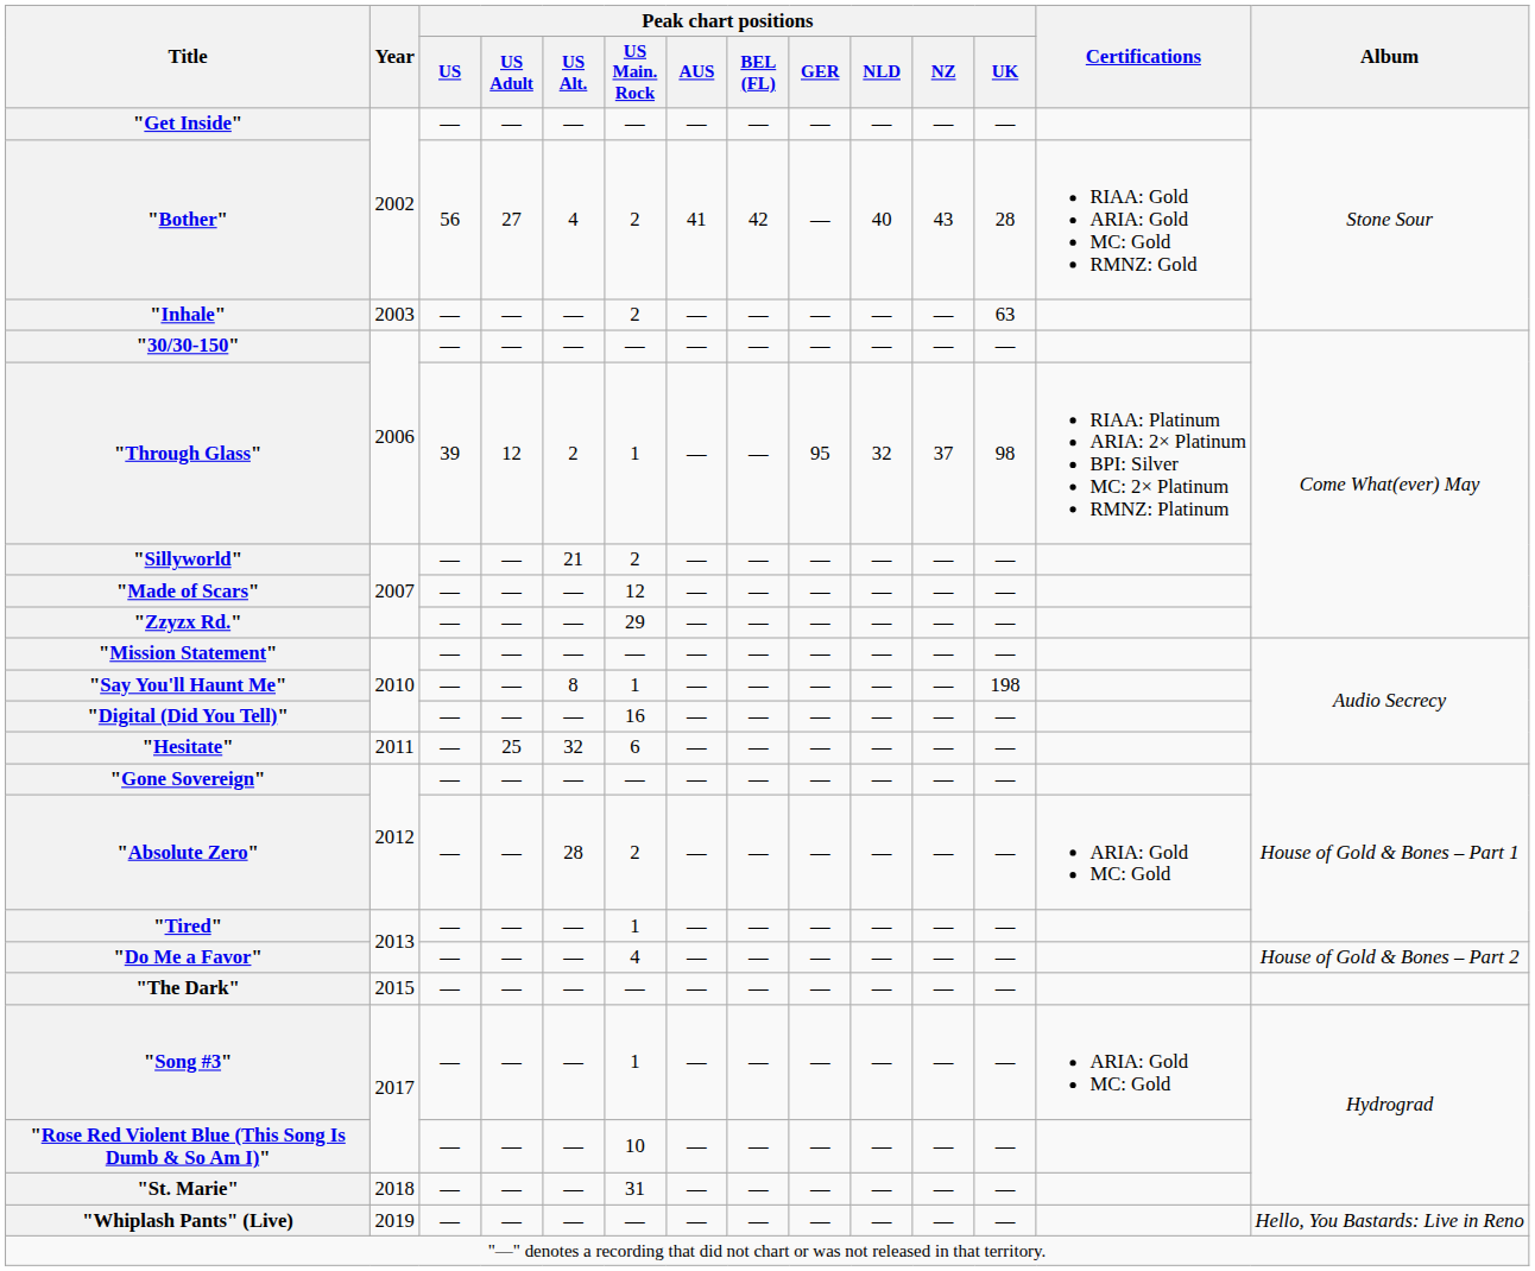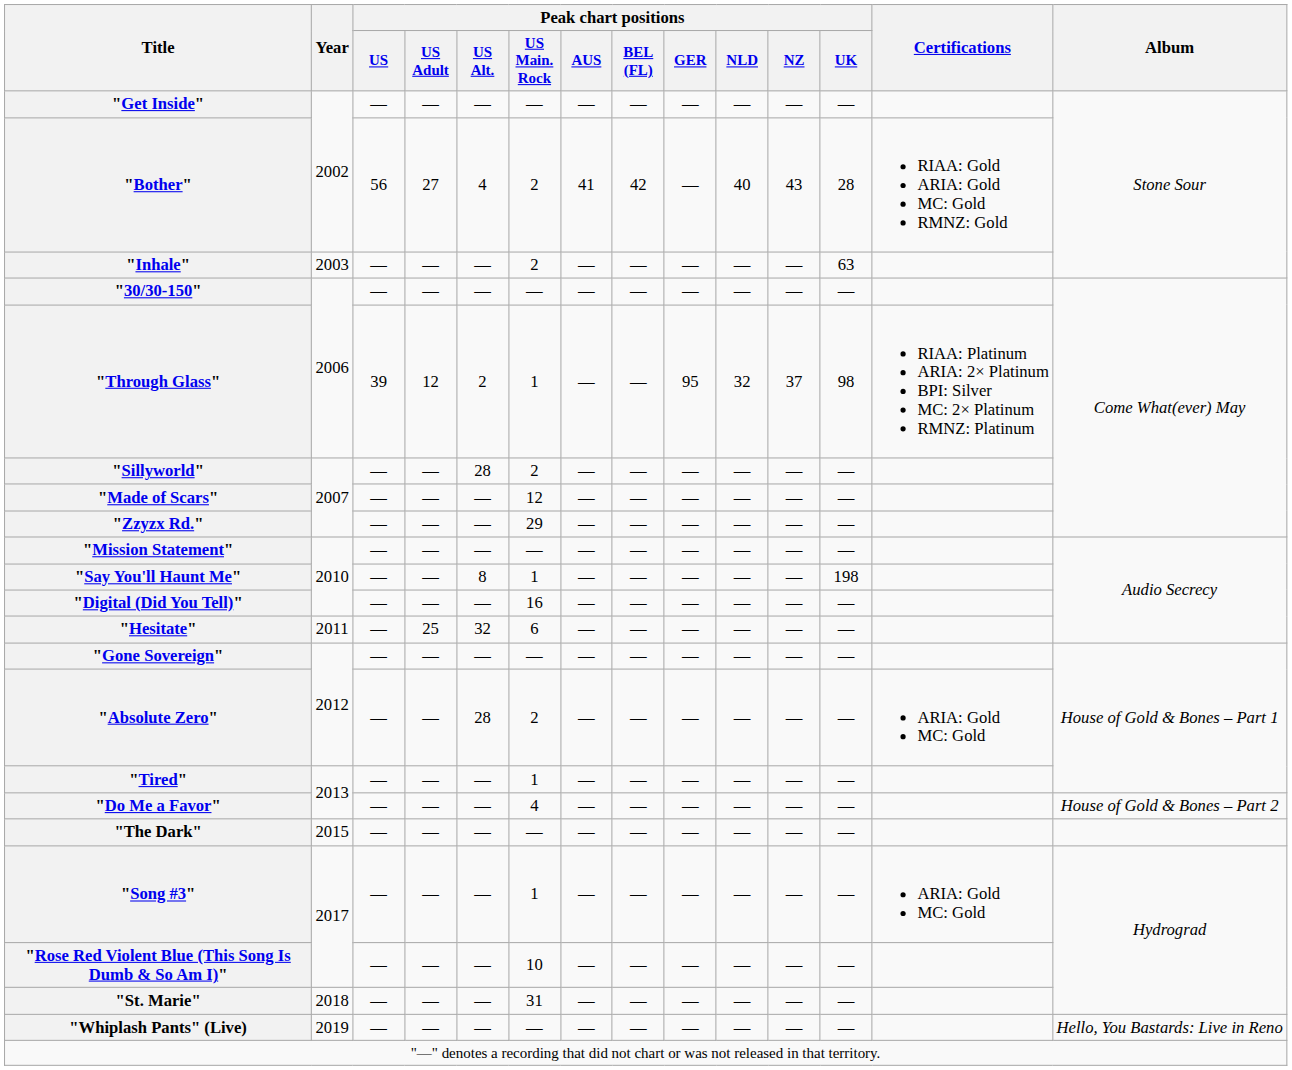 <table class="wikitable plainrowheaders" style="text-align:center;">
 <tr>
 <th scope="col" rowspan="2" style="width:18em;">Title</th>
 <th scope="col" rowspan="2">Year</th>
 <th scope="col" colspan="10">Peak chart positions</th>
 <th scope="col" rowspan="2"><a href='#'>Certifications</a></th>
 <th scope="col" rowspan="2">Album</th>
 </tr>
 <tr>
 <th scope="col" style="width:3em;font-size:90%;"><a href='#'>US</a><br></th>
 <th scope="col" style="width:3em;font-size:90%;"><a href='#'>US<br>Adult</a><br></th>
 <th scope="col" style="width:3em;font-size:90%;"><a href='#'>US<br>Alt.</a><br></th>
 <th scope="col" style="width:3em;font-size:90%;"><a href='#'>US<br>Main. Rock</a><br></th>
 <th scope="col" style="width:3em;font-size:90%;"><a href='#'>AUS</a><br></th>
 <th scope="col" style="width:3em;font-size:90%;"><a href='#'>BEL<br>(FL)</a><br></th>
 <th scope="col" style="width:3em;font-size:90%;"><a href='#'>GER</a><br></th>
 <th scope="col" style="width:3em;font-size:90%;"><a href='#'>NLD</a><br></th>
 <th scope="col" style="width:3em;font-size:90%;"><a href='#'>NZ</a><br></th>
 <th scope="col" style="width:3em;font-size:90%;"><a href='#'>UK</a><br></th>
 </tr>
 <tr>
 <th scope="row">"<a href='#'>Get Inside</a>"</th>
 <td rowspan="2">2002</td>
 <td>—</td>
 <td>—</td>
 <td>—</td>
 <td>—</td>
 <td>—</td>
 <td>—</td>
 <td>—</td>
 <td>—</td>
 <td>—</td>
 <td>—</td>
 <td></td>
 <td rowspan="3"><em>Stone Sour</em></td>
 </tr>
 <tr>
 <th scope="row">"<a href='#'>Bother</a>"</th>
 <td>56</td>
 <td>27</td>
 <td>4</td>
 <td>2</td>
 <td>41</td>
 <td>42</td>
 <td>—</td>
 <td>40</td>
 <td>43</td>
 <td>28</td>
 <td align="left"><br><ul><li>RIAA: Gold</li><li>ARIA: Gold</li><li>MC: Gold</li><li>RMNZ: Gold</li></ul></td>
 </tr>
 <tr>
 <th scope="row">"<a href='#'>Inhale</a>"</th>
 <td>2003</td>
 <td>—</td>
 <td>—</td>
 <td>—</td>
 <td>2</td>
 <td>—</td>
 <td>—</td>
 <td>—</td>
 <td>—</td>
 <td>—</td>
 <td>63</td>
 <td></td>
 </tr>
 <tr>
 <th scope="row">"<a href='#'>30/30-150</a>"</th>
 <td rowspan="2">2006</td>
 <td>—</td>
 <td>—</td>
 <td>—</td>
 <td>—</td>
 <td>—</td>
 <td>—</td>
 <td>—</td>
 <td>—</td>
 <td>—</td>
 <td>—</td>
 <td></td>
 <td rowspan="5"><em>Come What(ever) May</em></td>
 </tr>
 <tr>
 <th scope="row">"<a href='#'>Through Glass</a>"</th>
 <td>39</td>
 <td>12</td>
 <td>2</td>
 <td>1</td>
 <td>—</td>
 <td>—</td>
 <td>95</td>
 <td>32</td>
 <td>37</td>
 <td>98</td>
 <td align="left"><br><ul><li>RIAA: Platinum</li><li>ARIA: 2× Platinum</li><li>BPI: Silver</li><li>MC: 2× Platinum</li><li>RMNZ: Platinum</li></ul></td>
 </tr>
 <tr>
 <th scope="row">"<a href='#'>Sillyworld</a>"</th>
 <td rowspan="3">2007</td>
 <td>—</td>
 <td>—</td>
-<td>21</td>
+<td>28</td>
 <td>2</td>
 <td>—</td>
 <td>—</td>
 <td>—</td>
 <td>—</td>
 <td>—</td>
 <td>—</td>
 <td></td>
 </tr>
 <tr>
 <th scope="row">"<a href='#'>Made of Scars</a>"</th>
 <td>—</td>
 <td>—</td>
 <td>—</td>
 <td>12</td>
 <td>—</td>
 <td>—</td>
 <td>—</td>
 <td>—</td>
 <td>—</td>
 <td>—</td>
 <td></td>
 </tr>
 <tr>
 <th scope="row">"<a href='#'>Zzyzx Rd.</a>"</th>
 <td>—</td>
 <td>—</td>
 <td>—</td>
 <td>29</td>
 <td>—</td>
 <td>—</td>
 <td>—</td>
 <td>—</td>
 <td>—</td>
 <td>—</td>
 <td></td>
 </tr>
 <tr>
 <th scope="row">"<a href='#'>Mission Statement</a>"</th>
 <td rowspan="3">2010</td>
 <td>—</td>
 <td>—</td>
 <td>—</td>
 <td>—</td>
 <td>—</td>
 <td>—</td>
 <td>—</td>
 <td>—</td>
 <td>—</td>
 <td>—</td>
 <td></td>
 <td rowspan="4"><em>Audio Secrecy</em></td>
 </tr>
 <tr>
 <th scope="row">"<a href='#'>Say You'll Haunt Me</a>"</th>
 <td>—</td>
 <td>—</td>
 <td>8</td>
 <td>1</td>
 <td>—</td>
 <td>—</td>
 <td>—</td>
 <td>—</td>
 <td>—</td>
 <td>198</td>
 <td></td>
 </tr>
 <tr>
 <th scope="row">"<a href='#'>Digital (Did You Tell)</a>"</th>
 <td>—</td>
 <td>—</td>
 <td>—</td>
 <td>16</td>
 <td>—</td>
 <td>—</td>
 <td>—</td>
 <td>—</td>
 <td>—</td>
 <td>—</td>
 <td></td>
 </tr>
 <tr>
 <th scope="row">"<a href='#'>Hesitate</a>"</th>
 <td>2011</td>
 <td>—</td>
 <td>25</td>
 <td>32</td>
 <td>6</td>
 <td>—</td>
 <td>—</td>
 <td>—</td>
 <td>—</td>
 <td>—</td>
 <td>—</td>
 <td></td>
 </tr>
 <tr>
 <th scope="row">"<a href='#'>Gone Sovereign</a>"</th>
 <td rowspan="2">2012</td>
 <td>—</td>
 <td>—</td>
 <td>—</td>
 <td>—</td>
 <td>—</td>
 <td>—</td>
 <td>—</td>
 <td>—</td>
 <td>—</td>
 <td>—</td>
 <td></td>
 <td rowspan="3"><em>House of Gold & Bones – Part 1</em></td>
 </tr>
 <tr>
 <th scope="row">"<a href='#'>Absolute Zero</a>"</th>
 <td>—</td>
 <td>—</td>
 <td>28</td>
 <td>2</td>
 <td>—</td>
 <td>—</td>
 <td>—</td>
 <td>—</td>
 <td>—</td>
 <td>—</td>
 <td align="left"><br><ul><li>ARIA: Gold</li><li>MC: Gold</li></ul></td>
 </tr>
 <tr>
 <th scope="row">"<a href='#'>Tired</a>"</th>
 <td rowspan="2">2013</td>
 <td>—</td>
 <td>—</td>
 <td>—</td>
 <td>1</td>
 <td>—</td>
 <td>—</td>
 <td>—</td>
 <td>—</td>
 <td>—</td>
 <td>—</td>
 <td></td>
 </tr>
 <tr>
 <th scope="row">"<a href='#'>Do Me a Favor</a>"</th>
 <td>—</td>
 <td>—</td>
 <td>—</td>
 <td>4</td>
 <td>—</td>
 <td>—</td>
 <td>—</td>
 <td>—</td>
 <td>—</td>
 <td>—</td>
 <td></td>
 <td><em>House of Gold & Bones – Part 2</em></td>
 </tr>
 <tr>
 <th scope="row">"The Dark"</th>
 <td>2015</td>
 <td>—</td>
 <td>—</td>
 <td>—</td>
 <td>—</td>
 <td>—</td>
 <td>—</td>
 <td>—</td>
 <td>—</td>
 <td>—</td>
 <td>—</td>
 <td></td>
 <td></td>
 </tr>
 <tr>
 <th scope="row">"<a href='#'>Song #3</a>"</th>
 <td rowspan="2">2017</td>
 <td>—</td>
 <td>—</td>
 <td>—</td>
 <td>1</td>
 <td>—</td>
 <td>—</td>
 <td>—</td>
 <td>—</td>
 <td>—</td>
 <td>—</td>
 <td align="left"><br><ul><li>ARIA: Gold</li><li>MC: Gold</li></ul></td>
 <td rowspan="3"><em>Hydrograd</em></td>
 </tr>
 <tr>
 <th scope="row">"<a href='#'>Rose Red Violent Blue (This Song Is Dumb & So Am I)</a>"</th>
 <td>—</td>
 <td>—</td>
 <td>—</td>
 <td>10</td>
 <td>—</td>
 <td>—</td>
 <td>—</td>
 <td>—</td>
 <td>—</td>
 <td>—</td>
 <td></td>
 </tr>
 <tr>
 <th scope="row">"St. Marie"</th>
 <td>2018</td>
 <td>—</td>
 <td>—</td>
 <td>—</td>
 <td>31</td>
 <td>—</td>
 <td>—</td>
 <td>—</td>
 <td>—</td>
 <td>—</td>
 <td>—</td>
 <td></td>
 </tr>
 <tr>
 <th scope="row">"Whiplash Pants" (Live)</th>
 <td>2019</td>
 <td>—</td>
 <td>—</td>
 <td>—</td>
 <td>—</td>
 <td>—</td>
 <td>—</td>
 <td>—</td>
 <td>—</td>
 <td>—</td>
 <td>—</td>
 <td></td>
 <td><em>Hello, You Bastards: Live in Reno</em></td>
 </tr>
 <tr>
 <td colspan="15" style="font-size:90%">"—" denotes a recording that did not chart or was not released in that territory.</td>
 </tr>
 </table>
